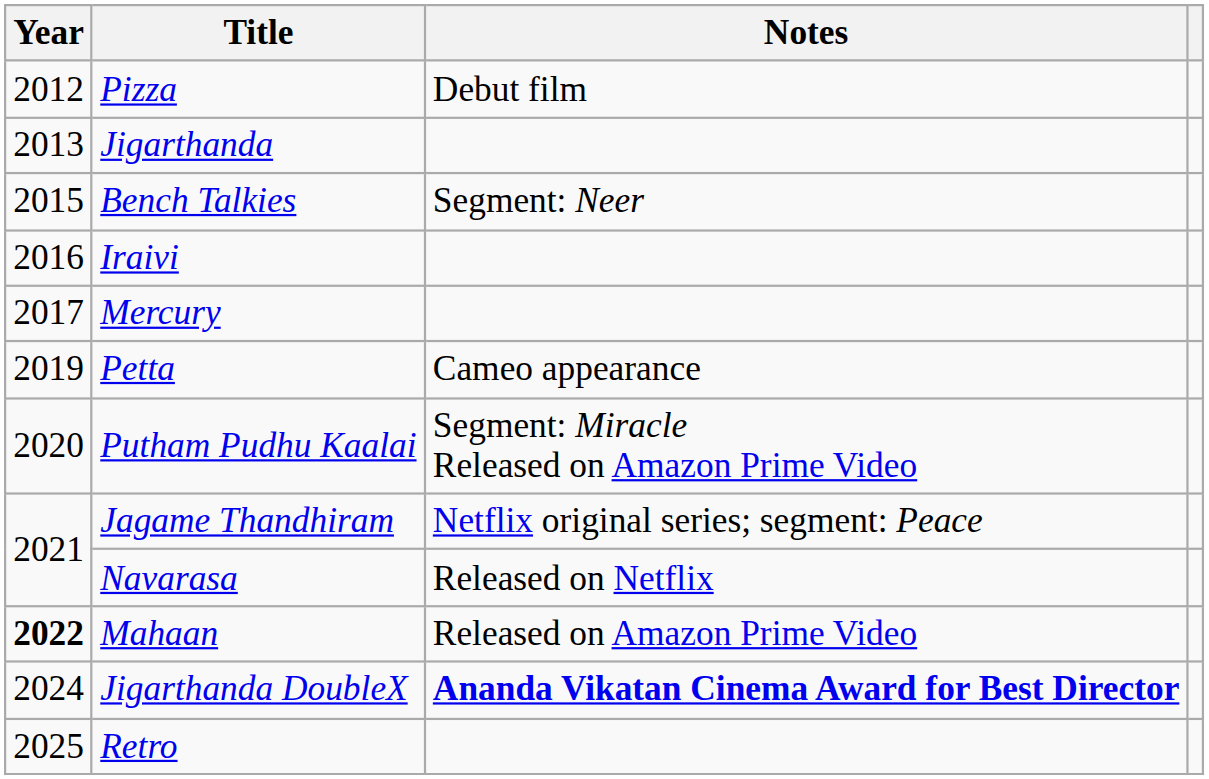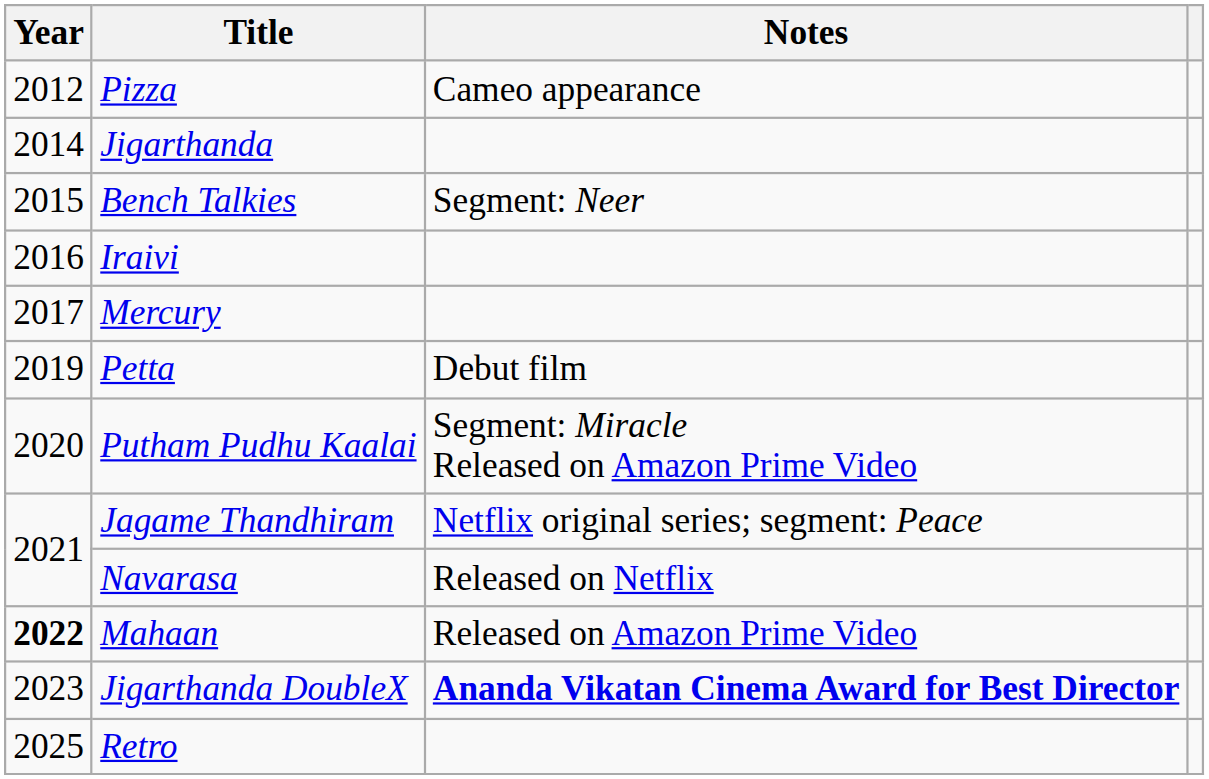 <table class="wikitable plainrowheaders sortable">
 <tr>
 <th scope="col">Year</th>
 <th scope="col">Title</th>
 <th scope="col" class="unsortable">Notes</th>
 <th scope="col" class="unsortable"></th>
 </tr>
 <tr>
 <td>2012</td>
 <td><em><a href='#'>Pizza</a></em></td>
-<td>Debut film</td>
+<td>Cameo appearance</td>
 <td></td>
 </tr>
 <tr>
-<td>2013</td>
+<td>2014</td>
 <td><em><a href='#'>Jigarthanda</a></em></td>
 <td></td>
 <td></td>
 </tr>
 <tr>
 <td>2015</td>
 <td><em><a href='#'>Bench Talkies</a></em></td>
 <td>Segment: <em>Neer</em></td>
 <td></td>
 </tr>
 <tr>
 <td>2016</td>
 <td><em><a href='#'>Iraivi</a></em></td>
 <td></td>
 <td></td>
 </tr>
 <tr>
 <td>2017</td>
 <td><em><a href='#'>Mercury</a></em></td>
 <td></td>
 <td></td>
 </tr>
 <tr>
 <td>2019</td>
 <td><em><a href='#'>Petta</a></em></td>
-<td>Cameo appearance</td>
+<td>Debut film</td>
 <td></td>
 </tr>
 <tr>
 <td>2020</td>
 <td><em><a href='#'>Putham Pudhu Kaalai</a></em></td>
 <td>Segment: <em>Miracle</em><br>Released on <a href='#'>Amazon Prime Video</a></td>
 <td></td>
 </tr>
 <tr>
 <td rowspan="2">2021</td>
 <td><em><a href='#'>Jagame Thandhiram</a></em></td>
 <td><a href='#'>Netflix</a> original series; segment: <em>Peace</em></td>
 <td></td>
 </tr>
 <tr>
 <td><em><a href='#'>Navarasa</a></em></td>
 <td>Released on <a href='#'>Netflix</a></td>
 <td></td>
 </tr>
 <tr>
 <td><strong>2022</strong></td>
 <td><em><a href='#'>Mahaan</a></em></td>
 <td>Released on <a href='#'>Amazon Prime Video</a></td>
 <td></td>
 </tr>
 <tr>
-<td>2024</td>
+<td>2023</td>
 <td><em><a href='#'>Jigarthanda DoubleX</a></em></td>
 <td><strong><a href='#'>Ananda Vikatan Cinema Award for Best Director</a></strong></td>
 <td></td>
 </tr>
 <tr>
 <td>2025</td>
 <td><em><a href='#'>Retro</a></em></td>
 <td></td>
 <td></td>
 </tr>
 <tr>
 </tr>
 </table>
